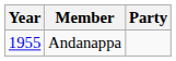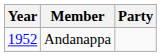 <table class="wikitable sortable">
 <tr>
 <th>Year</th>
 <th>Member</th>
 <th colspan="2">Party</th>
 </tr>
 <tr>
-<td><a href='#'>1955</a></td>
+<td><a href='#'>1952</a></td>
 <td>Andanappa</td>
 <td></td>
 </tr>
 </table>
